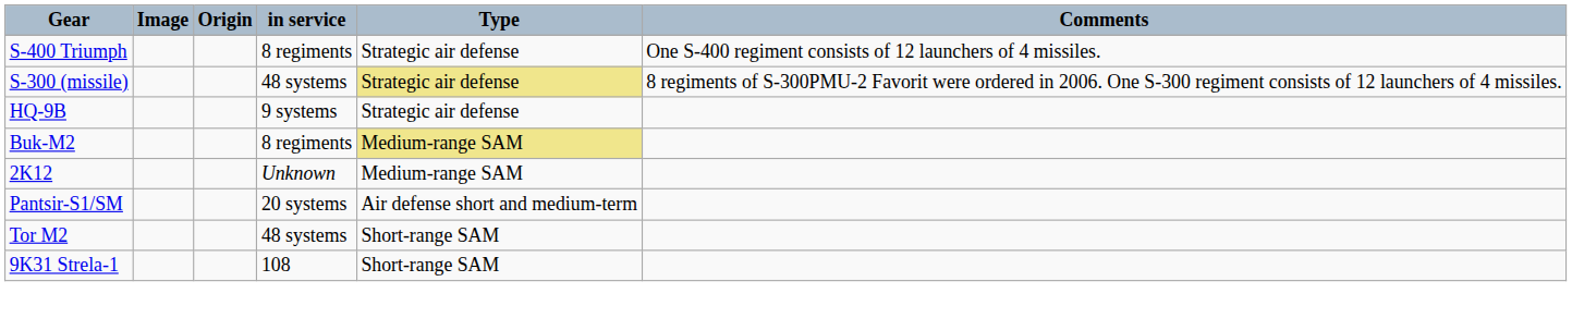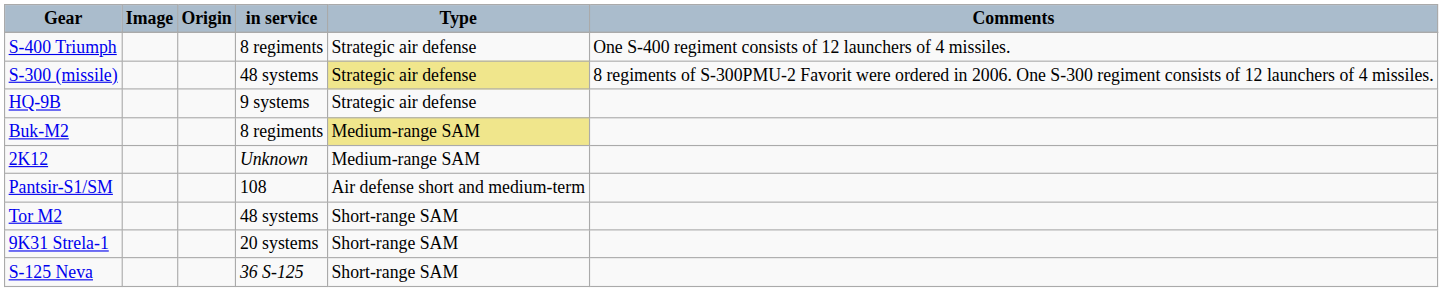 <table class="wikitable"|}>
 <tr>
 <th style="text-align:center; background: #aabccc;">Gear</th>
 <th style="text-align:center; background: #aabccc;">Image</th>
 <th style="text-align:center; background: #aabccc;">Origin</th>
 <th style="text-align:center; background: #aabccc;">in service</th>
 <th style="text-align:center; background: #aabccc;">Type</th>
 <th style="text-align:center; background: #aabccc;">Comments</th>
 </tr>
 <tr>
 </tr>
 <tr>
 <td><a href='#'>S-400 Triumph</a></td>
 <td></td>
 <td></td>
 <td>8 regiments</td>
 <td>Strategic air defense</td>
 <td>One S-400 regiment consists of 12 launchers of 4 missiles.</td>
 </tr>
 <tr>
 <td><a href='#'>S-300 (missile)</a></td>
 <td></td>
 <td></td>
 <td>48 systems</td>
 <td style="background: khaki;">Strategic air defense</td>
 <td>8 regiments of S-300PMU-2 Favorit were ordered in 2006. One S-300 regiment consists of 12 launchers of 4 missiles.</td>
 </tr>
 <tr>
 <td><a href='#'>HQ-9B</a></td>
 <td></td>
 <td></td>
 <td>9 systems</td>
 <td>Strategic air defense</td>
 <td></td>
 </tr>
 <tr>
 <td><a href='#'>Buk-M2</a></td>
 <td></td>
 <td></td>
 <td>8 regiments </td>
 <td style="background: khaki;">Medium-range SAM</td>
 <td></td>
 </tr>
 <tr>
 <td><a href='#'>2K12</a></td>
 <td></td>
 <td></td>
 <td><em>Unknown</em></td>
 <td>Medium-range SAM</td>
 <td></td>
 </tr>
 <tr>
 <td><a href='#'>Pantsir-S1/SM</a></td>
 <td></td>
 <td></td>
-<td>20 systems</td>
+<td>108</td>
 <td>Air defense short and medium-term</td>
 <td></td>
 </tr>
 <tr>
 <td><a href='#'>Tor M2</a></td>
 <td></td>
 <td></td>
 <td>48 systems</td>
 <td>Short-range SAM</td>
 <td></td>
 </tr>
 <tr>
 <td><a href='#'>9K31 Strela-1</a></td>
 <td></td>
 <td></td>
-<td>108</td>
+<td>20 systems</td>
+<td>Short-range SAM</td>
+<td></td>
+</tr>
+<tr>
+<td><a href='#'>S-125 Neva</a></td>
+<td></td>
+<td></td>
+<td><em>36 S-125</em></td>
 <td>Short-range SAM</td>
 <td></td>
 </tr>
 </table>
